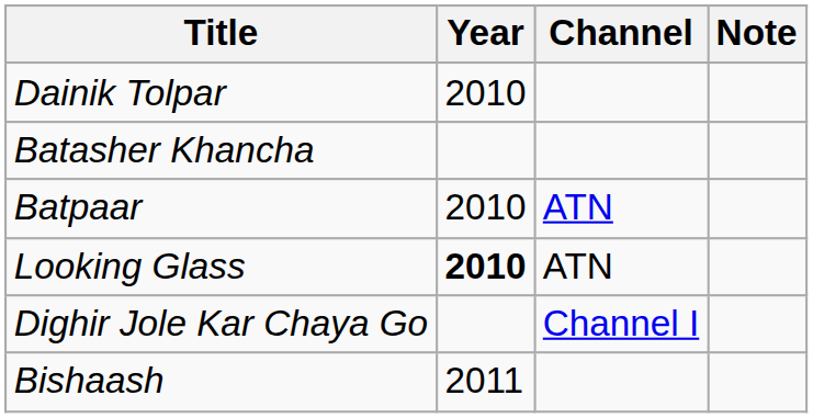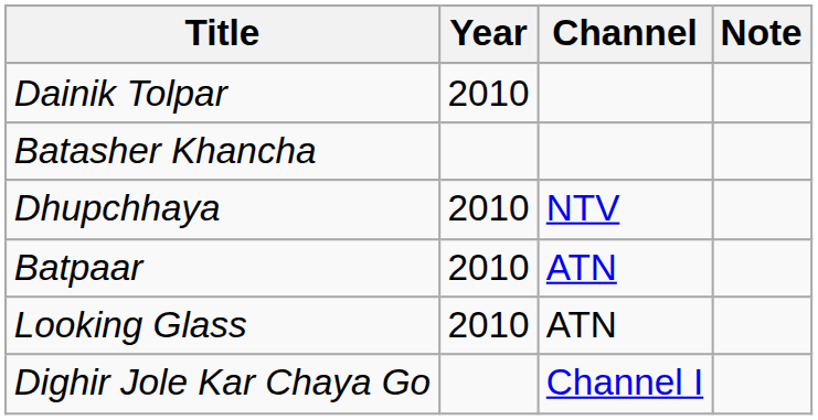 <table class="wikitable sortable">
 <tr>
 <th>Title</th>
 <th>Year</th>
 <th>Channel</th>
 <th>Note</th>
 </tr>
 <tr>
 <td><em>Dainik Tolpar</em></td>
 <td>2010</td>
 <td></td>
 <td></td>
 </tr>
 <tr>
 <td><em>Batasher Khancha</em></td>
 <td></td>
 <td></td>
 <td></td>
 </tr>
 <tr>
+<td><em>Dhupchhaya</em></td>
+<td>2010</td>
+<td><a href='#'>NTV</a></td>
+<td></td>
+</tr>
+<tr>
 <td><em>Batpaar</em></td>
 <td>2010</td>
 <td><a href='#'>ATN</a></td>
 <td></td>
 </tr>
 <tr>
 <td><em>Looking Glass</em></td>
-<td><strong>2010</strong></td>
+<td>2010</td>
 <td>ATN</td>
 <td></td>
 </tr>
 <tr>
 <td><em>Dighir Jole Kar Chaya Go</em></td>
 <td></td>
 <td><a href='#'>Channel I</a></td>
 <td></td>
 </tr>
-<tr>
-<td><em>Bishaash</em></td>
-<td>2011</td>
-<td></td>
-<td></td>
-</tr>
 </table>
